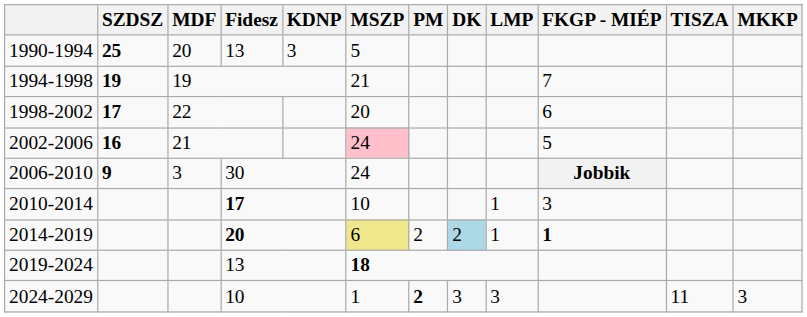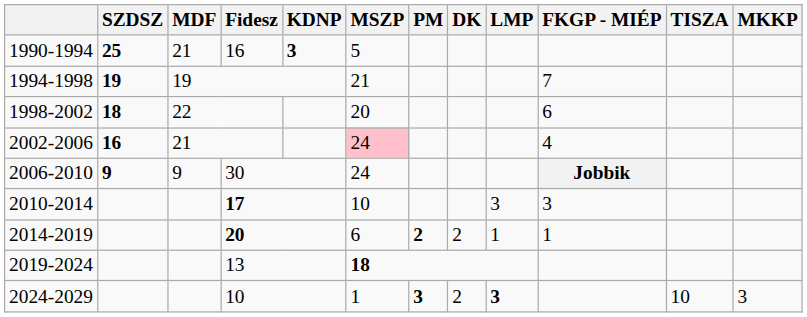 <table class="wikitable">
 <tr>
 <th></th>
 <th>SZDSZ</th>
 <th>MDF</th>
 <th>Fidesz</th>
 <th>KDNP</th>
 <th>MSZP</th>
 <th>PM</th>
 <th>DK</th>
 <th>LMP</th>
 <th>FKGP - MIÉP</th>
 <th>TISZA</th>
 <th>MKKP</th>
 </tr>
 <tr>
 <td>1990-1994</td>
 <td><strong>25</strong></td>
-<td>20</td>
-<td>13</td>
-<td>3</td>
+<td>21</td>
+<td>16</td>
+<td><strong>3</strong></td>
 <td>5</td>
 <td></td>
 <td></td>
 <td></td>
 <td></td>
 <td></td>
 <td></td>
 </tr>
 <tr>
 <td>1994-1998</td>
 <td><strong>19</strong></td>
 <td colspan="3">19</td>
 <td>21</td>
 <td></td>
 <td></td>
 <td></td>
 <td>7</td>
 <td></td>
 <td></td>
 </tr>
 <tr>
 <td>1998-2002</td>
-<td><strong>17</strong></td>
+<td><strong>18</strong></td>
 <td colspan="2">22</td>
 <td></td>
 <td>20</td>
 <td></td>
 <td></td>
 <td></td>
 <td>6</td>
 <td></td>
 <td></td>
 </tr>
 <tr>
 <td>2002-2006</td>
 <td><strong>16</strong></td>
 <td colspan="2">21</td>
 <td></td>
 <td style="background: pink;">24</td>
 <td></td>
 <td></td>
 <td></td>
-<td>5</td>
+<td>4</td>
 <td></td>
 <td></td>
 </tr>
 <tr>
 <td>2006-2010</td>
 <td><strong>9</strong></td>
-<td>3</td>
+<td>9</td>
 <td colspan="2">30</td>
 <td>24</td>
 <td></td>
 <td></td>
 <td></td>
 <th><strong>Jobbik</strong></th>
 <td></td>
 <td></td>
 </tr>
 <tr>
 <td>2010-2014</td>
 <td></td>
 <td></td>
 <td colspan="2"><strong>17</strong></td>
 <td>10</td>
 <td></td>
 <td></td>
-<td>1</td>
+<td>3</td>
 <td>3</td>
 <td></td>
 <td></td>
 </tr>
 <tr>
 <td>2014-2019</td>
 <td></td>
 <td></td>
 <td colspan="2"><strong>20</strong></td>
-<td style="background: khaki;">6</td>
+<td>6</td>
+<td><strong>2</strong></td>
 <td>2</td>
-<td style="background: lightblue;">2</td>
 <td>1</td>
-<td><strong>1</strong></td>
+<td>1</td>
 <td></td>
 <td></td>
 </tr>
 <tr>
 <td>2019-2024</td>
 <td></td>
 <td></td>
 <td colspan="2">13</td>
 <td colspan="4"><strong>18</strong></td>
 <td></td>
 <td></td>
 <td></td>
 </tr>
 <tr>
 <td>2024-2029</td>
 <td></td>
 <td></td>
 <td colspan="2">10</td>
 <td>1</td>
-<td><strong>2</strong></td>
-<td>3</td>
-<td>3</td>
+<td><strong>3</strong></td>
+<td>2</td>
+<td><strong>3</strong></td>
 <td></td>
-<td>11</td>
+<td>10</td>
 <td>3</td>
 </tr>
 </table>
